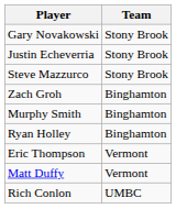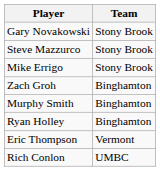 <table class=wikitable>
 <tr>
 <th>Player</th>
 <th>Team</th>
 </tr>
 <tr>
 <td>Gary Novakowski</td>
 <td>Stony Brook</td>
 </tr>
 <tr>
-<td>Justin Echeverria</td>
+<td>Steve Mazzurco</td>
 <td>Stony Brook</td>
 </tr>
 <tr>
-<td>Steve Mazzurco</td>
+<td>Mike Errigo</td>
 <td>Stony Brook</td>
 </tr>
 <tr>
 <td>Zach Groh</td>
 <td>Binghamton</td>
 </tr>
 <tr>
 <td>Murphy Smith</td>
 <td>Binghamton</td>
 </tr>
 <tr>
 <td>Ryan Holley</td>
 <td>Binghamton</td>
 </tr>
 <tr>
 <td>Eric Thompson</td>
 <td>Vermont</td>
 </tr>
 <tr>
-<td><a href='#'>Matt Duffy</a></td>
-<td>Vermont</td>
-</tr>
-<tr>
 <td>Rich Conlon</td>
 <td>UMBC</td>
 </tr>
 </table>
